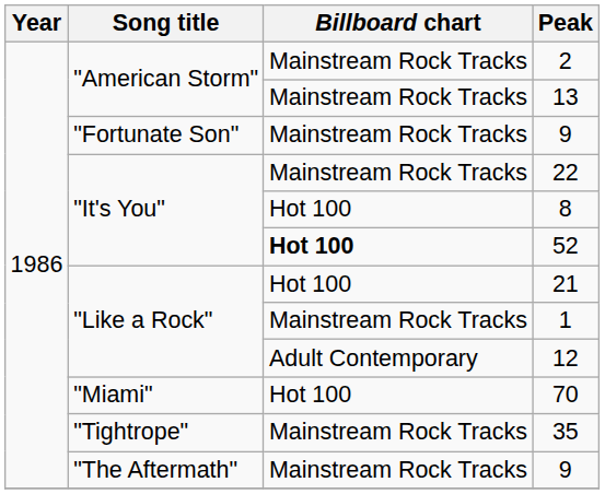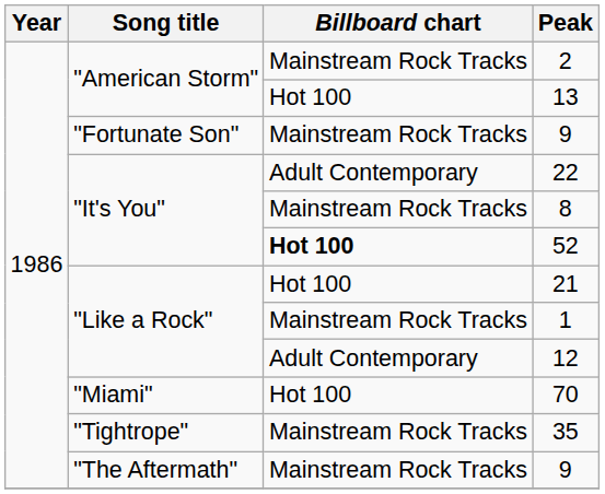 <table class="wikitable">
 <tr>
 <th>Year</th>
 <th>Song title</th>
 <th><em>Billboard</em> chart</th>
 <th>Peak</th>
 </tr>
 <tr>
 <td rowspan="12" style="text-align: top;">1986</td>
 <td rowspan="2">"American Storm"</td>
 <td>Mainstream Rock Tracks</td>
 <td style="text-align: center;">2</td>
 </tr>
 <tr>
-<td>Mainstream Rock Tracks</td>
+<td>Hot 100</td>
 <td style="text-align: center;">13</td>
 </tr>
 <tr>
 <td>"Fortunate Son"</td>
 <td>Mainstream Rock Tracks</td>
 <td style="text-align: center;">9</td>
 </tr>
 <tr>
 <td rowspan="3">"It's You"</td>
-<td>Mainstream Rock Tracks</td>
+<td>Adult Contemporary</td>
 <td style="text-align: center;">22</td>
 </tr>
 <tr>
-<td>Hot 100</td>
+<td>Mainstream Rock Tracks</td>
 <td style="text-align: center;">8</td>
 </tr>
 <tr>
 <td><strong>Hot 100</strong></td>
 <td style="text-align: center;">52</td>
 </tr>
 <tr>
 <td rowspan="3">"Like a Rock"</td>
 <td>Hot 100</td>
 <td style="text-align: center;">21</td>
 </tr>
 <tr>
 <td>Mainstream Rock Tracks</td>
 <td style="text-align: center;">1</td>
 </tr>
 <tr>
 <td>Adult Contemporary</td>
 <td style="text-align: center;">12</td>
 </tr>
 <tr>
 <td>"Miami"</td>
 <td>Hot 100</td>
 <td style="text-align: center;">70</td>
 </tr>
 <tr>
 <td>"Tightrope"</td>
 <td>Mainstream Rock Tracks</td>
 <td style="text-align: center;">35</td>
 </tr>
 <tr>
 <td>"The Aftermath"</td>
 <td>Mainstream Rock Tracks</td>
 <td style="text-align: center;">9</td>
 </tr>
 <tr>
 </tr>
 </table>
